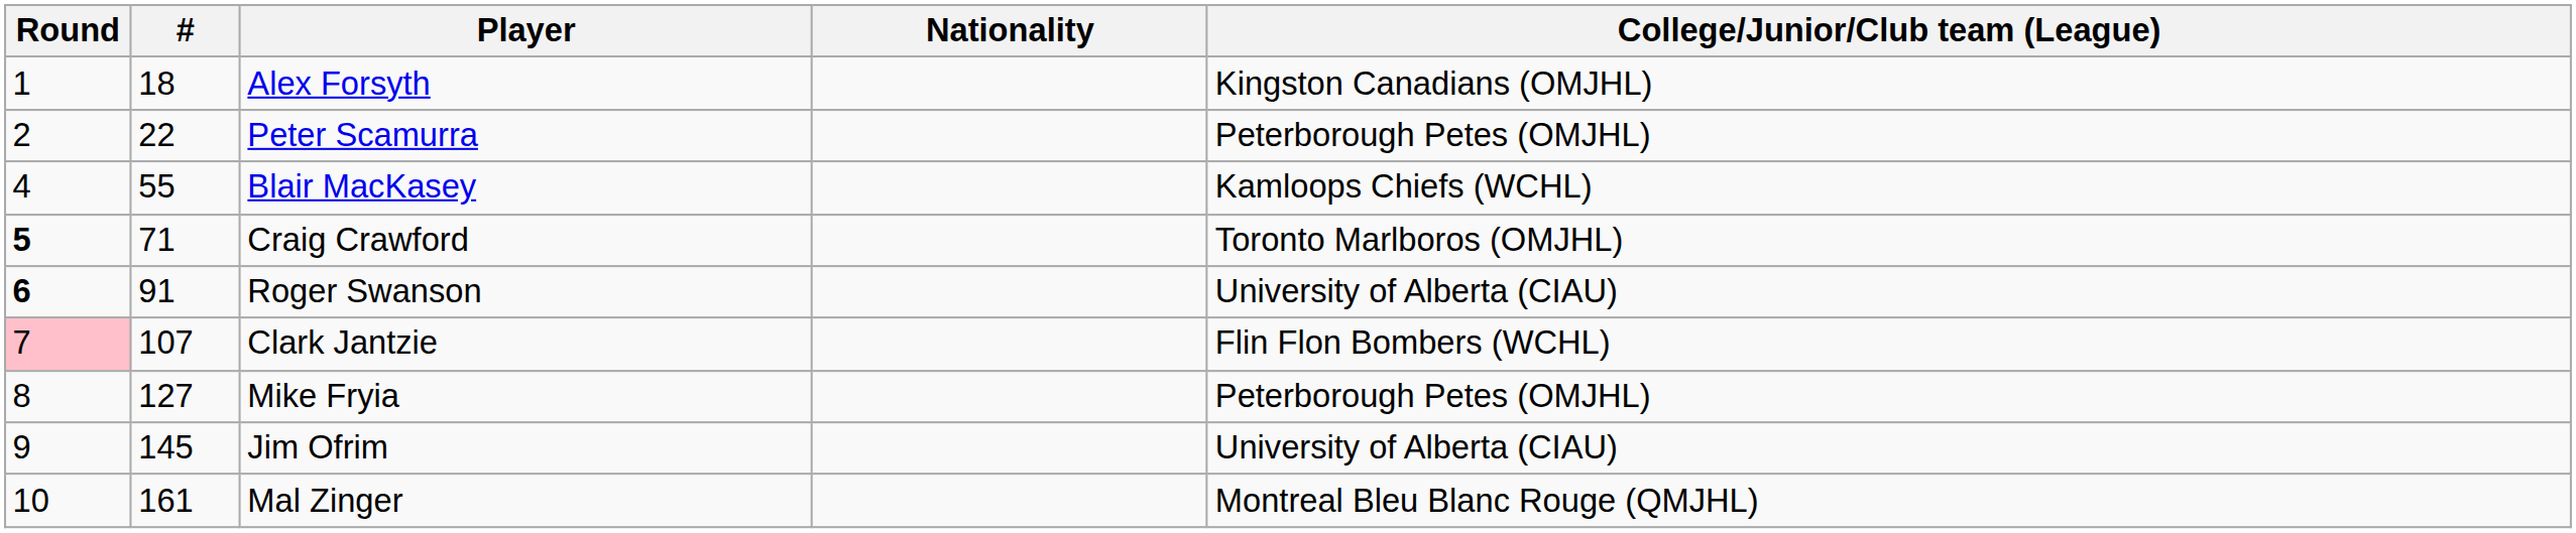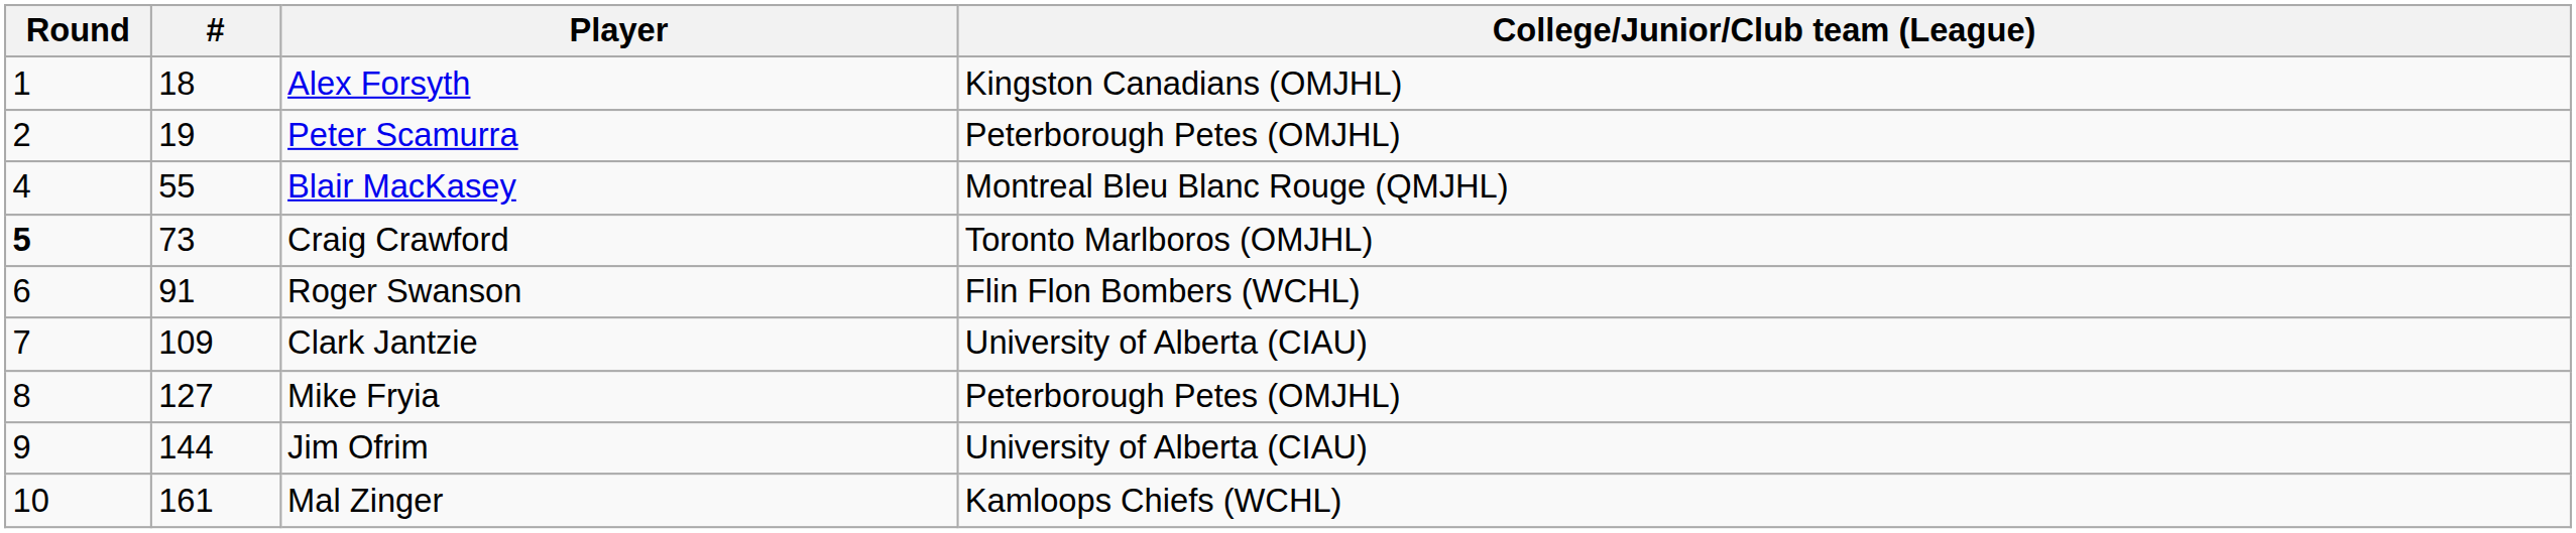 <table class="wikitable">
 <tr align="center">
 <th bgcolor="#DDDDFF" width="4.0%">Round</th>
 <th bgcolor="#DDDDFF" width="4.0%">#</th>
 <th bgcolor="#DDDDFF" width="21.0%">Player</th>
-<th bgcolor="#DDDDFF" width="14.5%">Nationality</th>
 <th bgcolor="#DDDDFF" width="50.0%">College/Junior/Club team (League)</th>
 </tr>
 <tr>
 <td>1</td>
 <td>18</td>
 <td><a href='#'>Alex Forsyth</a></td>
-<td></td>
 <td>Kingston Canadians (OMJHL)</td>
 </tr>
 <tr>
 <td>2</td>
-<td>22</td>
+<td>19</td>
 <td><a href='#'>Peter Scamurra</a></td>
-<td></td>
 <td>Peterborough Petes (OMJHL)</td>
 </tr>
 <tr>
 <td>4</td>
 <td>55</td>
 <td><a href='#'>Blair MacKasey</a></td>
-<td></td>
-<td>Kamloops Chiefs (WCHL)</td>
+<td>Montreal Bleu Blanc Rouge (QMJHL)</td>
 </tr>
 <tr>
 <td><strong>5</strong></td>
-<td>71</td>
+<td>73</td>
 <td>Craig Crawford</td>
-<td></td>
 <td>Toronto Marlboros (OMJHL)</td>
 </tr>
 <tr>
-<td><strong>6</strong></td>
+<td>6</td>
 <td>91</td>
 <td>Roger Swanson</td>
-<td></td>
-<td>University of Alberta (CIAU)</td>
+<td>Flin Flon Bombers (WCHL)</td>
 </tr>
 <tr>
-<td style="background: pink;">7</td>
-<td>107</td>
+<td>7</td>
+<td>109</td>
 <td>Clark Jantzie</td>
-<td></td>
-<td>Flin Flon Bombers (WCHL)</td>
+<td>University of Alberta (CIAU)</td>
 </tr>
 <tr>
 <td>8</td>
 <td>127</td>
 <td>Mike Fryia</td>
-<td></td>
 <td>Peterborough Petes (OMJHL)</td>
 </tr>
 <tr>
 <td>9</td>
-<td>145</td>
+<td>144</td>
 <td>Jim Ofrim</td>
-<td></td>
 <td>University of Alberta (CIAU)</td>
 </tr>
 <tr>
 <td>10</td>
 <td>161</td>
 <td>Mal Zinger</td>
-<td></td>
-<td>Montreal Bleu Blanc Rouge (QMJHL)</td>
+<td>Kamloops Chiefs (WCHL)</td>
 </tr>
 </table>
